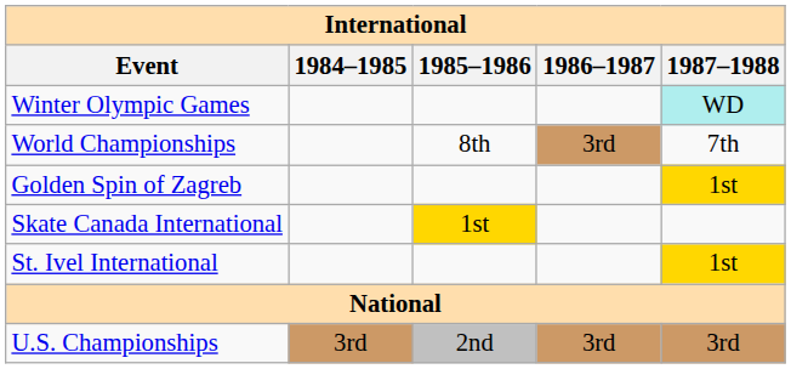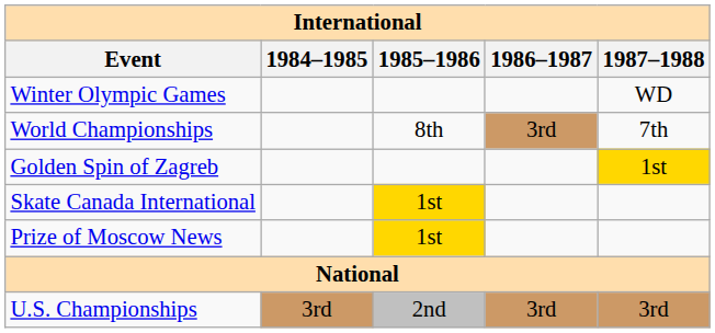 <table class="wikitable" style="text-align:center">
 <tr>
 <th style="background-color: #ffdead; " colspan=5 align=center><strong>International</strong></th>
 </tr>
 <tr>
 <th>Event</th>
 <th>1984–1985</th>
 <th>1985–1986</th>
 <th>1986–1987</th>
 <th>1987–1988</th>
 </tr>
 <tr>
 <td align=left><a href='#'>Winter Olympic Games</a></td>
 <td></td>
 <td></td>
 <td></td>
-<td style="background: paleturquoise;">WD</td>
+<td>WD</td>
 </tr>
 <tr>
 <td align=left><a href='#'>World Championships</a></td>
 <td></td>
 <td>8th</td>
 <td bgcolor=cc9966>3rd</td>
 <td>7th</td>
 </tr>
 <tr>
 <td align=left><a href='#'>Golden Spin of Zagreb</a></td>
 <td></td>
 <td></td>
 <td></td>
 <td bgcolor=gold>1st</td>
 </tr>
 <tr>
 <td align=left><a href='#'>Skate Canada International</a></td>
 <td></td>
 <td bgcolor=gold>1st</td>
 <td></td>
 <td></td>
 </tr>
 <tr>
-<td align=left><a href='#'>St. Ivel International</a></td>
+<td align=left><a href='#'>Prize of Moscow News</a></td>
+<td></td>
+<td bgcolor=gold>1st</td>
 <td></td>
 <td></td>
-<td></td>
-<td bgcolor=gold>1st</td>
 </tr>
 <tr>
 <th style="background-color: #ffdead; " colspan=5 align=center><strong>National</strong></th>
 </tr>
 <tr>
 <td align=left><a href='#'>U.S. Championships</a></td>
 <td bgcolor=cc9966>3rd</td>
 <td bgcolor=silver>2nd</td>
 <td bgcolor=cc9966>3rd</td>
 <td bgcolor=cc9966>3rd</td>
 </tr>
 </table>
